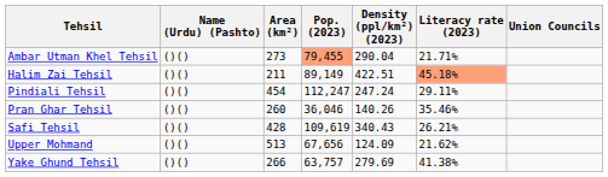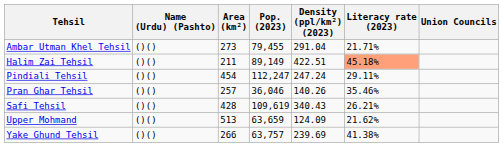 <table class="wikitable sortable static-row-numbers static-row-header-hash">
 <tr>
 <th>Tehsil</th>
 <th>Name<br>(Urdu) (Pashto)</th>
 <th>Area<br>(km²)</th>
 <th>Pop.<br>(2023)</th>
 <th>Density<br>(ppl/km²)<br>(2023)</th>
 <th>Literacy rate<br>(2023)</th>
 <th>Union Councils</th>
 </tr>
 <tr>
 <td><a href='#'>Ambar Utman Khel Tehsil</a></td>
 <td>()()</td>
 <td>273</td>
-<td style="background: lightsalmon;">79,455</td>
-<td>290.04</td>
+<td>79,455</td>
+<td>291.04</td>
 <td>21.71%</td>
 <td></td>
 </tr>
 <tr>
 <td><a href='#'>Halim Zai Tehsil</a></td>
 <td>()()</td>
 <td>211</td>
 <td>89,149</td>
 <td>422.51</td>
 <td style="background: lightsalmon;">45.18%</td>
 <td></td>
 </tr>
 <tr>
 <td><a href='#'>Pindiali Tehsil</a></td>
 <td>()()</td>
 <td>454</td>
 <td>112,247</td>
 <td>247.24</td>
 <td>29.11%</td>
 <td></td>
 </tr>
 <tr>
 <td><a href='#'>Pran Ghar Tehsil</a></td>
 <td>()()</td>
-<td>260</td>
+<td>257</td>
 <td>36,046</td>
 <td>140.26</td>
 <td>35.46%</td>
 <td></td>
 </tr>
 <tr>
 <td><a href='#'>Safi Tehsil</a></td>
 <td>()()</td>
 <td>428</td>
 <td>109,619</td>
 <td>340.43</td>
 <td>26.21%</td>
 <td></td>
 </tr>
 <tr>
 <td><a href='#'>Upper Mohmand</a></td>
 <td>()()</td>
 <td>513</td>
-<td>67,656</td>
+<td>63,659</td>
 <td>124.09</td>
 <td>21.62%</td>
 <td></td>
 </tr>
 <tr>
 <td><a href='#'>Yake Ghund Tehsil</a></td>
 <td>()()</td>
 <td>266</td>
 <td>63,757</td>
-<td>279.69</td>
+<td>239.69</td>
 <td>41.38%</td>
 <td></td>
 </tr>
 </table>
